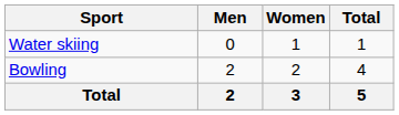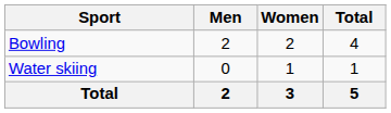 <table class="wikitable sortable" style="text-align:center;">
 <tr>
 <th width=180>Sport</th>
 <th width=55>Men</th>
 <th width=55>Women</th>
 <th width=55>Total</th>
 </tr>
 <tr>
+<td align=left><a href='#'>Bowling</a></td>
+<td>2</td>
+<td>2</td>
+<td>4</td>
+</tr>
+<tr>
 <td align=left><a href='#'>Water skiing</a></td>
 <td>0</td>
 <td>1</td>
 <td>1</td>
-</tr>
-<tr>
-<td align=left><a href='#'>Bowling</a></td>
-<td>2</td>
-<td>2</td>
-<td>4</td>
 </tr>
 <tr>
 <th>Total</th>
 <th>2</th>
 <th>3</th>
 <th>5</th>
 </tr>
 </table>
